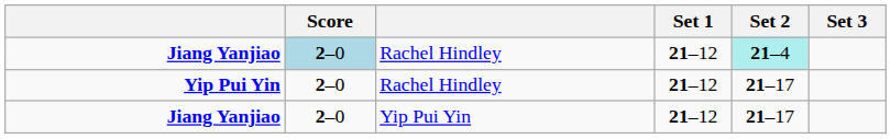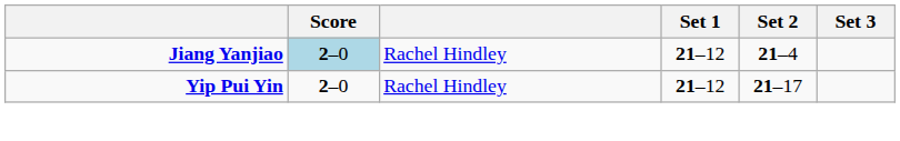 <table class="wikitable" style="text-align:center; font-size:90%">
 <tr>
 <th align="right" width="200"></th>
 <th width="60">Score</th>
 <th align="left" width="200"></th>
 <th width="50">Set 1</th>
 <th width="50">Set 2</th>
 <th width="50">Set 3</th>
 </tr>
 <tr>
 <td align="right"><strong><a href='#'>Jiang Yanjiao</a> </strong></td>
 <td align="center" style="background: lightblue;"><strong>2</strong>–0</td>
 <td align="left"> <a href='#'>Rachel Hindley</a></td>
 <td><strong>21</strong>–12</td>
-<td style="background: paleturquoise;"><strong>21</strong>–4</td>
+<td><strong>21</strong>–4</td>
 <td></td>
 </tr>
 <tr>
 <td align="right"><strong><a href='#'>Yip Pui Yin</a> </strong></td>
 <td align="center"><strong>2</strong>–0</td>
 <td align="left"> <a href='#'>Rachel Hindley</a></td>
 <td><strong>21</strong>–12</td>
 <td><strong>21</strong>–17</td>
 <td></td>
 </tr>
-<tr>
-<td align="right"><strong><a href='#'>Jiang Yanjiao</a> </strong></td>
-<td align="center"><strong>2</strong>–0</td>
-<td align="left"> <a href='#'>Yip Pui Yin</a></td>
-<td><strong>21</strong>–12</td>
-<td><strong>21</strong>–17</td>
-<td></td>
-</tr>
 </table>
